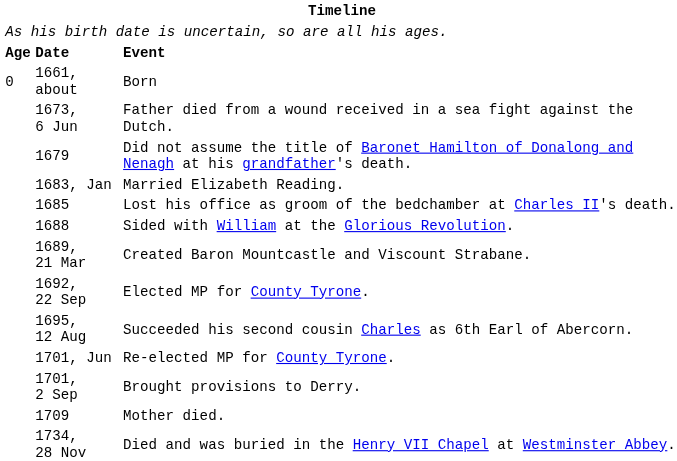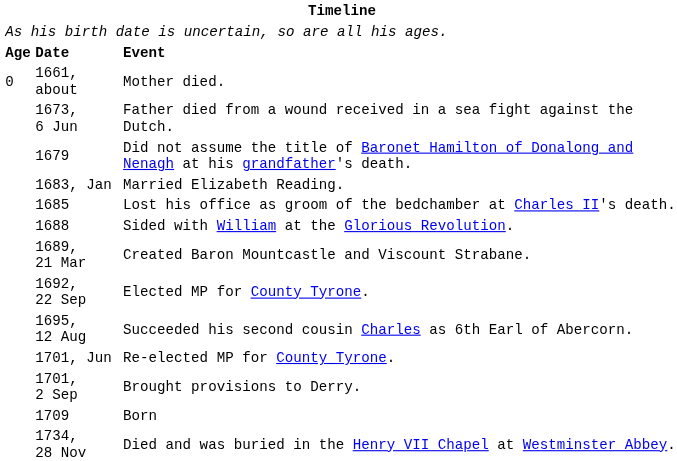 <table>
 <tr>
 <th colspan=3>Timeline</th>
 </tr>
 <tr>
 <td colspan=3><em>As his birth date is uncertain, so are all his ages.</em></td>
 </tr>
 <tr>
 <th align="left">Age</th>
 <th align="left">Date</th>
 <th align="left">Event</th>
 </tr>
 <tr>
 <td>0</td>
 <td>1661, about</td>
-<td>Born</td>
+<td>Mother died.</td>
 </tr>
 <tr>
 <td></td>
 <td>1673, 6 Jun</td>
 <td>Father died from a wound received in a sea fight against the Dutch.</td>
 </tr>
 <tr>
 <td></td>
 <td>1679</td>
 <td>Did not assume the title of <a href='#'>Baronet Hamilton of Donalong and Nenagh</a> at his <a href='#'>grandfather</a>'s death.</td>
 </tr>
 <tr>
 <td></td>
 <td>1683, Jan</td>
 <td>Married Elizabeth Reading.</td>
 </tr>
 <tr>
 <td></td>
 <td>1685</td>
 <td>Lost his office as groom of the bedchamber at <a href='#'>Charles II</a>'s death.</td>
 </tr>
 <tr>
 <td></td>
 <td>1688</td>
 <td>Sided with <a href='#'>William</a> at the <a href='#'>Glorious Revolution</a>.</td>
 </tr>
 <tr>
 <td></td>
 <td>1689, 21 Mar</td>
 <td>Created Baron Mountcastle and Viscount Strabane.</td>
 </tr>
 <tr>
 <td></td>
 <td>1692, 22 Sep</td>
 <td>Elected MP for <a href='#'>County Tyrone</a>.</td>
 </tr>
 <tr>
 <td></td>
 <td>1695, 12 Aug</td>
 <td>Succeeded his second cousin <a href='#'>Charles</a> as 6th Earl of Abercorn.</td>
 </tr>
 <tr>
 <td></td>
 <td>1701, Jun</td>
 <td>Re-elected MP for <a href='#'>County Tyrone</a>.</td>
 </tr>
 <tr>
 <td></td>
 <td>1701, 2 Sep</td>
 <td>Brought provisions to Derry.</td>
 </tr>
 <tr>
 <td></td>
 <td>1709</td>
-<td>Mother died.</td>
+<td>Born</td>
 </tr>
 <tr>
 <td></td>
 <td>1734, 28 Nov</td>
 <td>Died and was buried in the <a href='#'>Henry VII Chapel</a> at <a href='#'>Westminster Abbey</a>.</td>
 </tr>
 </table>
